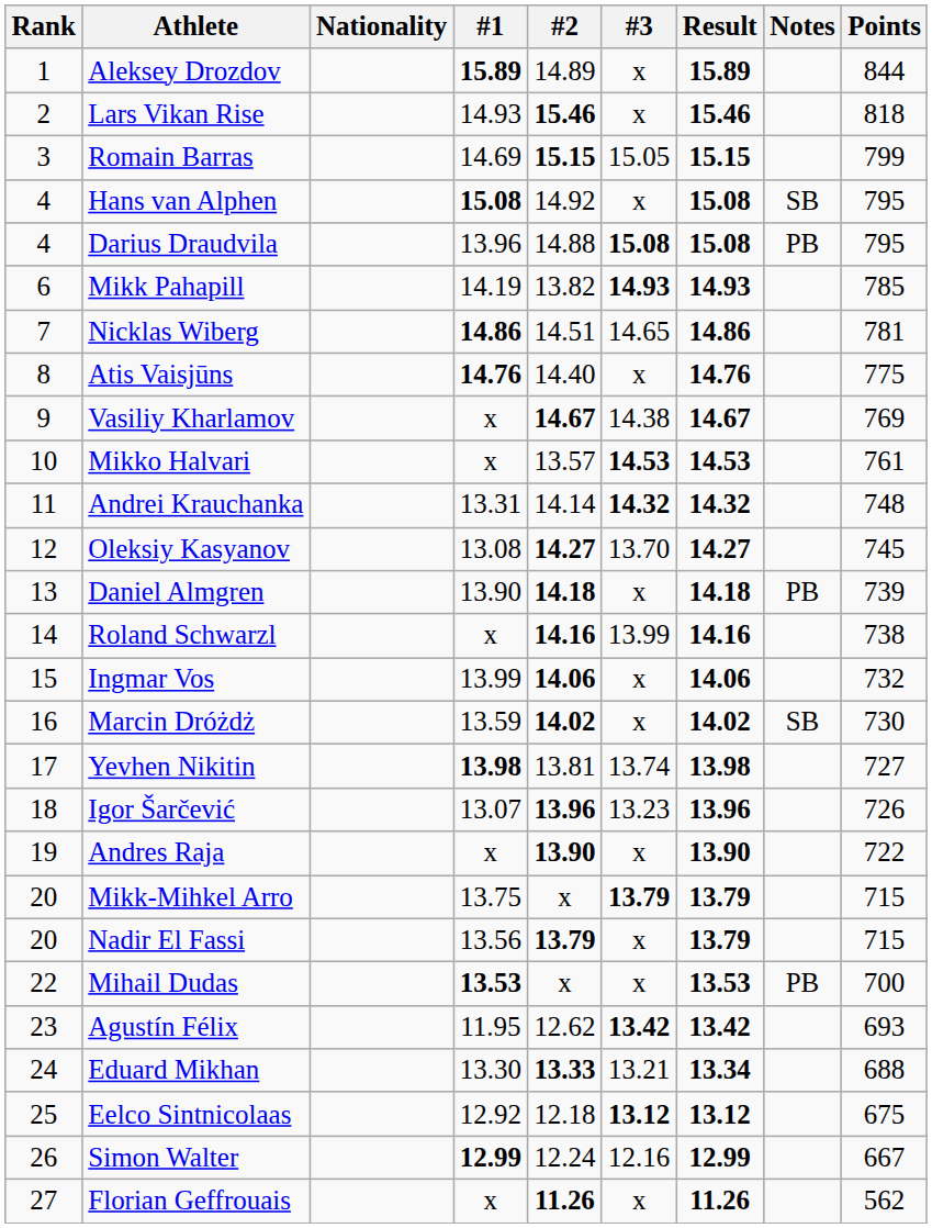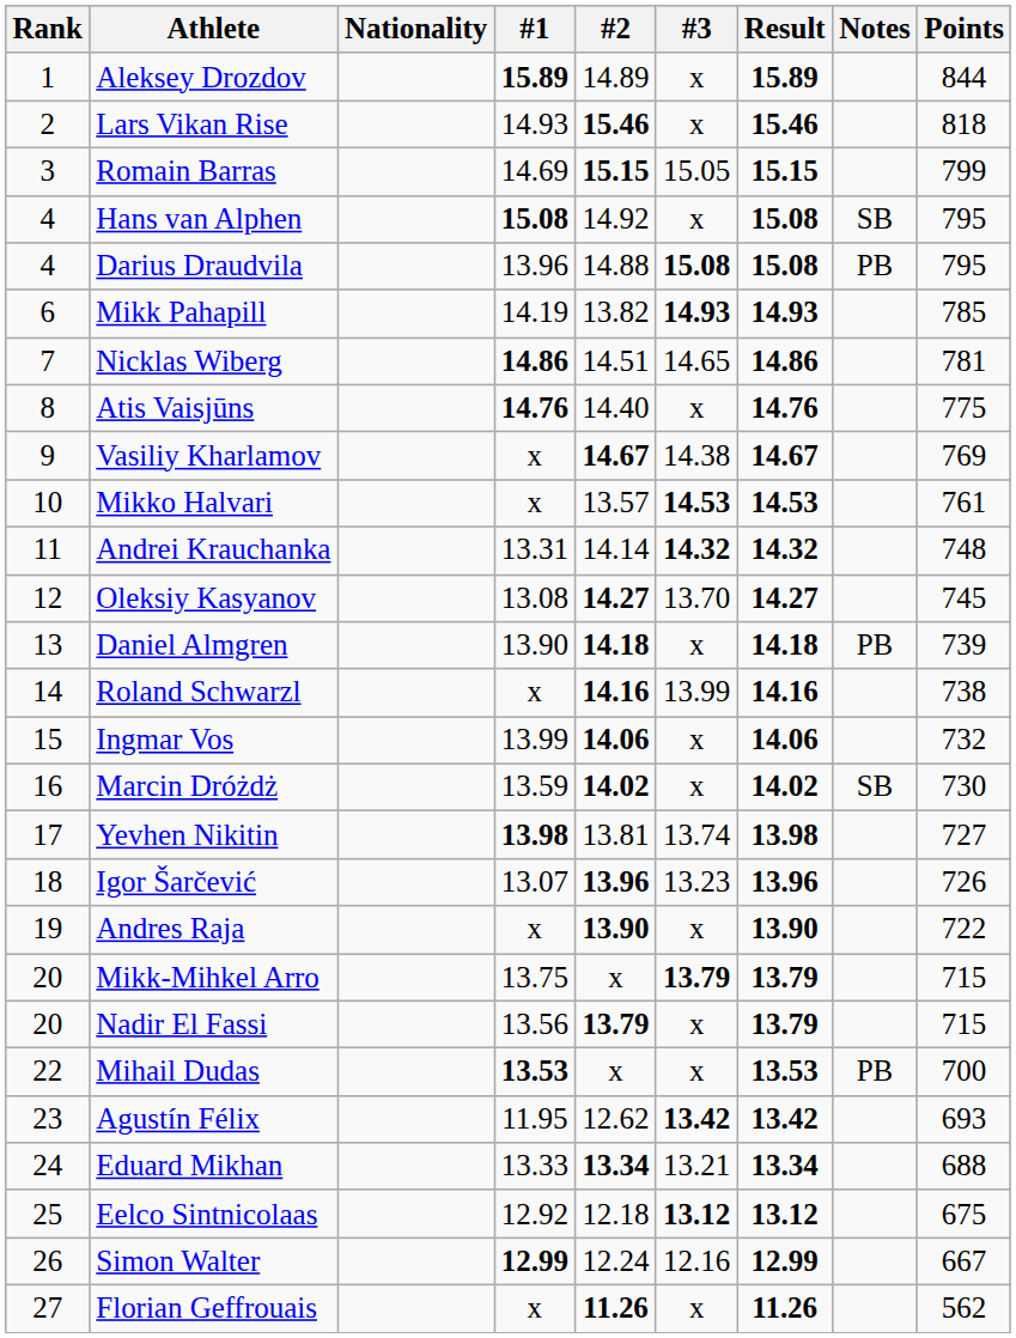 <table class="wikitable sortable" style="text-align:center">
 <tr>
 <th>Rank</th>
 <th>Athlete</th>
 <th>Nationality</th>
 <th>#1</th>
 <th>#2</th>
 <th>#3</th>
 <th>Result</th>
 <th>Notes</th>
 <th>Points</th>
 </tr>
 <tr>
 <td>1</td>
 <td align="left"><a href='#'>Aleksey Drozdov</a></td>
 <td align=left></td>
 <td><strong>15.89</strong></td>
 <td>14.89</td>
 <td>x</td>
 <td><strong>15.89</strong></td>
 <td></td>
 <td>844</td>
 </tr>
 <tr>
 <td>2</td>
 <td align="left"><a href='#'>Lars Vikan Rise</a></td>
 <td align=left></td>
 <td>14.93</td>
 <td><strong>15.46</strong></td>
 <td>x</td>
 <td><strong>15.46</strong></td>
 <td></td>
 <td>818</td>
 </tr>
 <tr>
 <td>3</td>
 <td align="left"><a href='#'>Romain Barras</a></td>
 <td align=left></td>
 <td>14.69</td>
 <td><strong>15.15</strong></td>
 <td>15.05</td>
 <td><strong>15.15</strong></td>
 <td></td>
 <td>799</td>
 </tr>
 <tr>
 <td>4</td>
 <td align="left"><a href='#'>Hans van Alphen</a></td>
 <td align=left></td>
 <td><strong>15.08</strong></td>
 <td>14.92</td>
 <td>x</td>
 <td><strong>15.08</strong></td>
 <td>SB</td>
 <td>795</td>
 </tr>
 <tr>
 <td>4</td>
 <td align="left"><a href='#'>Darius Draudvila</a></td>
 <td align=left></td>
 <td>13.96</td>
 <td>14.88</td>
 <td><strong>15.08</strong></td>
 <td><strong>15.08</strong></td>
 <td>PB</td>
 <td>795</td>
 </tr>
 <tr>
 <td>6</td>
 <td align="left"><a href='#'>Mikk Pahapill</a></td>
 <td align=left></td>
 <td>14.19</td>
 <td>13.82</td>
 <td><strong>14.93</strong></td>
 <td><strong>14.93</strong></td>
 <td></td>
 <td>785</td>
 </tr>
 <tr>
 <td>7</td>
 <td align="left"><a href='#'>Nicklas Wiberg</a></td>
 <td align=left></td>
 <td><strong>14.86</strong></td>
 <td>14.51</td>
 <td>14.65</td>
 <td><strong>14.86</strong></td>
 <td></td>
 <td>781</td>
 </tr>
 <tr>
 <td>8</td>
 <td align="left"><a href='#'>Atis Vaisjūns</a></td>
 <td align=left></td>
 <td><strong>14.76</strong></td>
 <td>14.40</td>
 <td>x</td>
 <td><strong>14.76</strong></td>
 <td></td>
 <td>775</td>
 </tr>
 <tr>
 <td>9</td>
 <td align="left"><a href='#'>Vasiliy Kharlamov</a></td>
 <td align=left></td>
 <td>x</td>
 <td><strong>14.67</strong></td>
 <td>14.38</td>
 <td><strong>14.67</strong></td>
 <td></td>
 <td>769</td>
 </tr>
 <tr>
 <td>10</td>
 <td align="left"><a href='#'>Mikko Halvari</a></td>
 <td align=left></td>
 <td>x</td>
 <td>13.57</td>
 <td><strong>14.53</strong></td>
 <td><strong>14.53</strong></td>
 <td></td>
 <td>761</td>
 </tr>
 <tr>
 <td>11</td>
 <td align="left"><a href='#'>Andrei Krauchanka</a></td>
 <td align=left></td>
 <td>13.31</td>
 <td>14.14</td>
 <td><strong>14.32</strong></td>
 <td><strong>14.32</strong></td>
 <td></td>
 <td>748</td>
 </tr>
 <tr>
 <td>12</td>
 <td align="left"><a href='#'>Oleksiy Kasyanov</a></td>
 <td align=left></td>
 <td>13.08</td>
 <td><strong>14.27</strong></td>
 <td>13.70</td>
 <td><strong>14.27</strong></td>
 <td></td>
 <td>745</td>
 </tr>
 <tr>
 <td>13</td>
 <td align="left"><a href='#'>Daniel Almgren</a></td>
 <td align=left></td>
 <td>13.90</td>
 <td><strong>14.18</strong></td>
 <td>x</td>
 <td><strong>14.18</strong></td>
 <td>PB</td>
 <td>739</td>
 </tr>
 <tr>
 <td>14</td>
 <td align="left"><a href='#'>Roland Schwarzl</a></td>
 <td align=left></td>
 <td>x</td>
 <td><strong>14.16</strong></td>
 <td>13.99</td>
 <td><strong>14.16</strong></td>
 <td></td>
 <td>738</td>
 </tr>
 <tr>
 <td>15</td>
 <td align="left"><a href='#'>Ingmar Vos</a></td>
 <td align=left></td>
 <td>13.99</td>
 <td><strong>14.06</strong></td>
 <td>x</td>
 <td><strong>14.06</strong></td>
 <td></td>
 <td>732</td>
 </tr>
 <tr>
 <td>16</td>
 <td align="left"><a href='#'>Marcin Dróżdż</a></td>
 <td align=left></td>
 <td>13.59</td>
 <td><strong>14.02</strong></td>
 <td>x</td>
 <td><strong>14.02</strong></td>
 <td>SB</td>
 <td>730</td>
 </tr>
 <tr>
 <td>17</td>
 <td align="left"><a href='#'>Yevhen Nikitin</a></td>
 <td align=left></td>
 <td><strong>13.98</strong></td>
 <td>13.81</td>
 <td>13.74</td>
 <td><strong>13.98</strong></td>
 <td></td>
 <td>727</td>
 </tr>
 <tr>
 <td>18</td>
 <td align="left"><a href='#'>Igor Šarčević</a></td>
 <td align=left></td>
 <td>13.07</td>
 <td><strong>13.96</strong></td>
 <td>13.23</td>
 <td><strong>13.96</strong></td>
 <td></td>
 <td>726</td>
 </tr>
 <tr>
 <td>19</td>
 <td align="left"><a href='#'>Andres Raja</a></td>
 <td align=left></td>
 <td>x</td>
 <td><strong>13.90</strong></td>
 <td>x</td>
 <td><strong>13.90</strong></td>
 <td></td>
 <td>722</td>
 </tr>
 <tr>
 <td>20</td>
 <td align="left"><a href='#'>Mikk-Mihkel Arro</a></td>
 <td align=left></td>
 <td>13.75</td>
 <td>x</td>
 <td><strong>13.79</strong></td>
 <td><strong>13.79</strong></td>
 <td></td>
 <td>715</td>
 </tr>
 <tr>
 <td>20</td>
 <td align="left"><a href='#'>Nadir El Fassi</a></td>
 <td align=left></td>
 <td>13.56</td>
 <td><strong>13.79</strong></td>
 <td>x</td>
 <td><strong>13.79</strong></td>
 <td></td>
 <td>715</td>
 </tr>
 <tr>
 <td>22</td>
 <td align="left"><a href='#'>Mihail Dudas</a></td>
 <td align=left></td>
 <td><strong>13.53</strong></td>
 <td>x</td>
 <td>x</td>
 <td><strong>13.53</strong></td>
 <td>PB</td>
 <td>700</td>
 </tr>
 <tr>
 <td>23</td>
 <td align="left"><a href='#'>Agustín Félix</a></td>
 <td align=left></td>
 <td>11.95</td>
 <td>12.62</td>
 <td><strong>13.42</strong></td>
 <td><strong>13.42</strong></td>
 <td></td>
 <td>693</td>
 </tr>
 <tr>
 <td>24</td>
 <td align="left"><a href='#'>Eduard Mikhan</a></td>
 <td align=left></td>
-<td>13.30</td>
-<td><strong>13.33</strong></td>
+<td>13.33</td>
+<td><strong>13.34</strong></td>
 <td>13.21</td>
 <td><strong>13.34</strong></td>
 <td></td>
 <td>688</td>
 </tr>
 <tr>
 <td>25</td>
 <td align="left"><a href='#'>Eelco Sintnicolaas</a></td>
 <td align=left></td>
 <td>12.92</td>
 <td>12.18</td>
 <td><strong>13.12</strong></td>
 <td><strong>13.12</strong></td>
 <td></td>
 <td>675</td>
 </tr>
 <tr>
 <td>26</td>
 <td align="left"><a href='#'>Simon Walter</a></td>
 <td align=left></td>
 <td><strong>12.99</strong></td>
 <td>12.24</td>
 <td>12.16</td>
 <td><strong>12.99</strong></td>
 <td></td>
 <td>667</td>
 </tr>
 <tr>
 <td>27</td>
 <td align="left"><a href='#'>Florian Geffrouais</a></td>
 <td align=left></td>
 <td>x</td>
 <td><strong>11.26</strong></td>
 <td>x</td>
 <td><strong>11.26</strong></td>
 <td></td>
 <td>562</td>
 </tr>
 <tr>
 </tr>
 </table>
